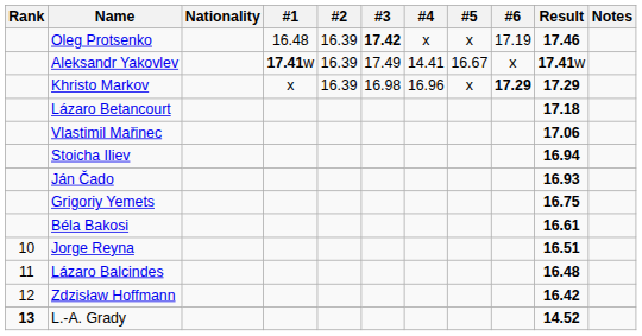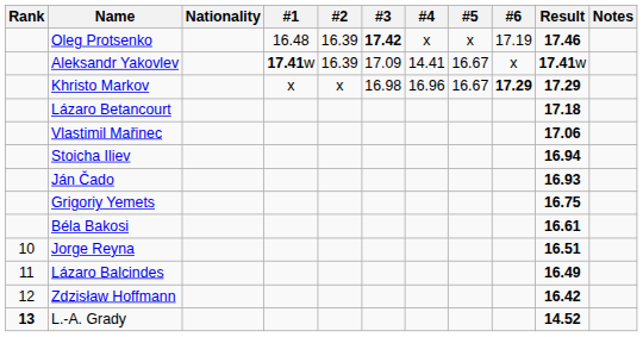 <table class="wikitable sortable" style="text-align:center">
 <tr>
 <th>Rank</th>
 <th>Name</th>
 <th>Nationality</th>
 <th>#1</th>
 <th>#2</th>
 <th>#3</th>
 <th>#4</th>
 <th>#5</th>
 <th>#6</th>
 <th>Result</th>
 <th>Notes</th>
 </tr>
 <tr>
 <td></td>
 <td align="left"><a href='#'>Oleg Protsenko</a></td>
 <td align=left></td>
 <td>16.48</td>
 <td>16.39</td>
 <td><strong>17.42</strong></td>
 <td>x</td>
 <td>x</td>
 <td>17.19</td>
 <td><strong>17.46</strong></td>
 <td></td>
 </tr>
 <tr>
 <td></td>
 <td align="left"><a href='#'>Aleksandr Yakovlev</a></td>
 <td align=left></td>
 <td><strong>17.41</strong>w</td>
 <td>16.39</td>
-<td>17.49</td>
+<td>17.09</td>
 <td>14.41</td>
 <td>16.67</td>
 <td>x</td>
 <td><strong>17.41</strong>w</td>
 <td></td>
 </tr>
 <tr>
 <td></td>
 <td align="left"><a href='#'>Khristo Markov</a></td>
 <td align=left></td>
 <td>x</td>
-<td>16.39</td>
+<td>x</td>
 <td>16.98</td>
 <td>16.96</td>
-<td>x</td>
+<td>16.67</td>
 <td><strong>17.29</strong></td>
 <td><strong>17.29</strong></td>
 <td></td>
 </tr>
 <tr>
 <td></td>
 <td align="left"><a href='#'>Lázaro Betancourt</a></td>
 <td align=left></td>
 <td></td>
 <td></td>
 <td></td>
 <td></td>
 <td></td>
 <td></td>
 <td><strong>17.18</strong></td>
 <td></td>
 </tr>
 <tr>
 <td></td>
 <td align="left"><a href='#'>Vlastimil Mařinec</a></td>
 <td align=left></td>
 <td></td>
 <td></td>
 <td></td>
 <td></td>
 <td></td>
 <td></td>
 <td><strong>17.06</strong></td>
 <td></td>
 </tr>
 <tr>
 <td></td>
 <td align="left"><a href='#'>Stoicha Iliev</a></td>
 <td align=left></td>
 <td></td>
 <td></td>
 <td></td>
 <td></td>
 <td></td>
 <td></td>
 <td><strong>16.94</strong></td>
 <td></td>
 </tr>
 <tr>
 <td></td>
 <td align="left"><a href='#'>Ján Čado</a></td>
 <td align=left></td>
 <td></td>
 <td></td>
 <td></td>
 <td></td>
 <td></td>
 <td></td>
 <td><strong>16.93</strong></td>
 <td></td>
 </tr>
 <tr>
 <td></td>
 <td align="left"><a href='#'>Grigoriy Yemets</a></td>
 <td align=left></td>
 <td></td>
 <td></td>
 <td></td>
 <td></td>
 <td></td>
 <td></td>
 <td><strong>16.75</strong></td>
 <td></td>
 </tr>
 <tr>
 <td></td>
 <td align="left"><a href='#'>Béla Bakosi</a></td>
 <td align=left></td>
 <td></td>
 <td></td>
 <td></td>
 <td></td>
 <td></td>
 <td></td>
 <td><strong>16.61</strong></td>
 <td></td>
 </tr>
 <tr>
 <td>10</td>
 <td align="left"><a href='#'>Jorge Reyna</a></td>
 <td align=left></td>
 <td></td>
 <td></td>
 <td></td>
 <td></td>
 <td></td>
 <td></td>
 <td><strong>16.51</strong></td>
 <td></td>
 </tr>
 <tr>
 <td>11</td>
 <td align="left"><a href='#'>Lázaro Balcindes</a></td>
 <td align=left></td>
 <td></td>
 <td></td>
 <td></td>
 <td></td>
 <td></td>
 <td></td>
-<td><strong>16.48</strong></td>
+<td><strong>16.49</strong></td>
 <td></td>
 </tr>
 <tr>
 <td>12</td>
 <td align="left"><a href='#'>Zdzisław Hoffmann</a></td>
 <td align=left></td>
 <td></td>
 <td></td>
 <td></td>
 <td></td>
 <td></td>
 <td></td>
 <td><strong>16.42</strong></td>
 <td></td>
 </tr>
 <tr>
 <td><strong>13</strong></td>
 <td align="left">L.-A. Grady</td>
 <td align=left></td>
 <td></td>
 <td></td>
 <td></td>
 <td></td>
 <td></td>
 <td></td>
 <td><strong>14.52</strong></td>
 <td></td>
 </tr>
 </table>
